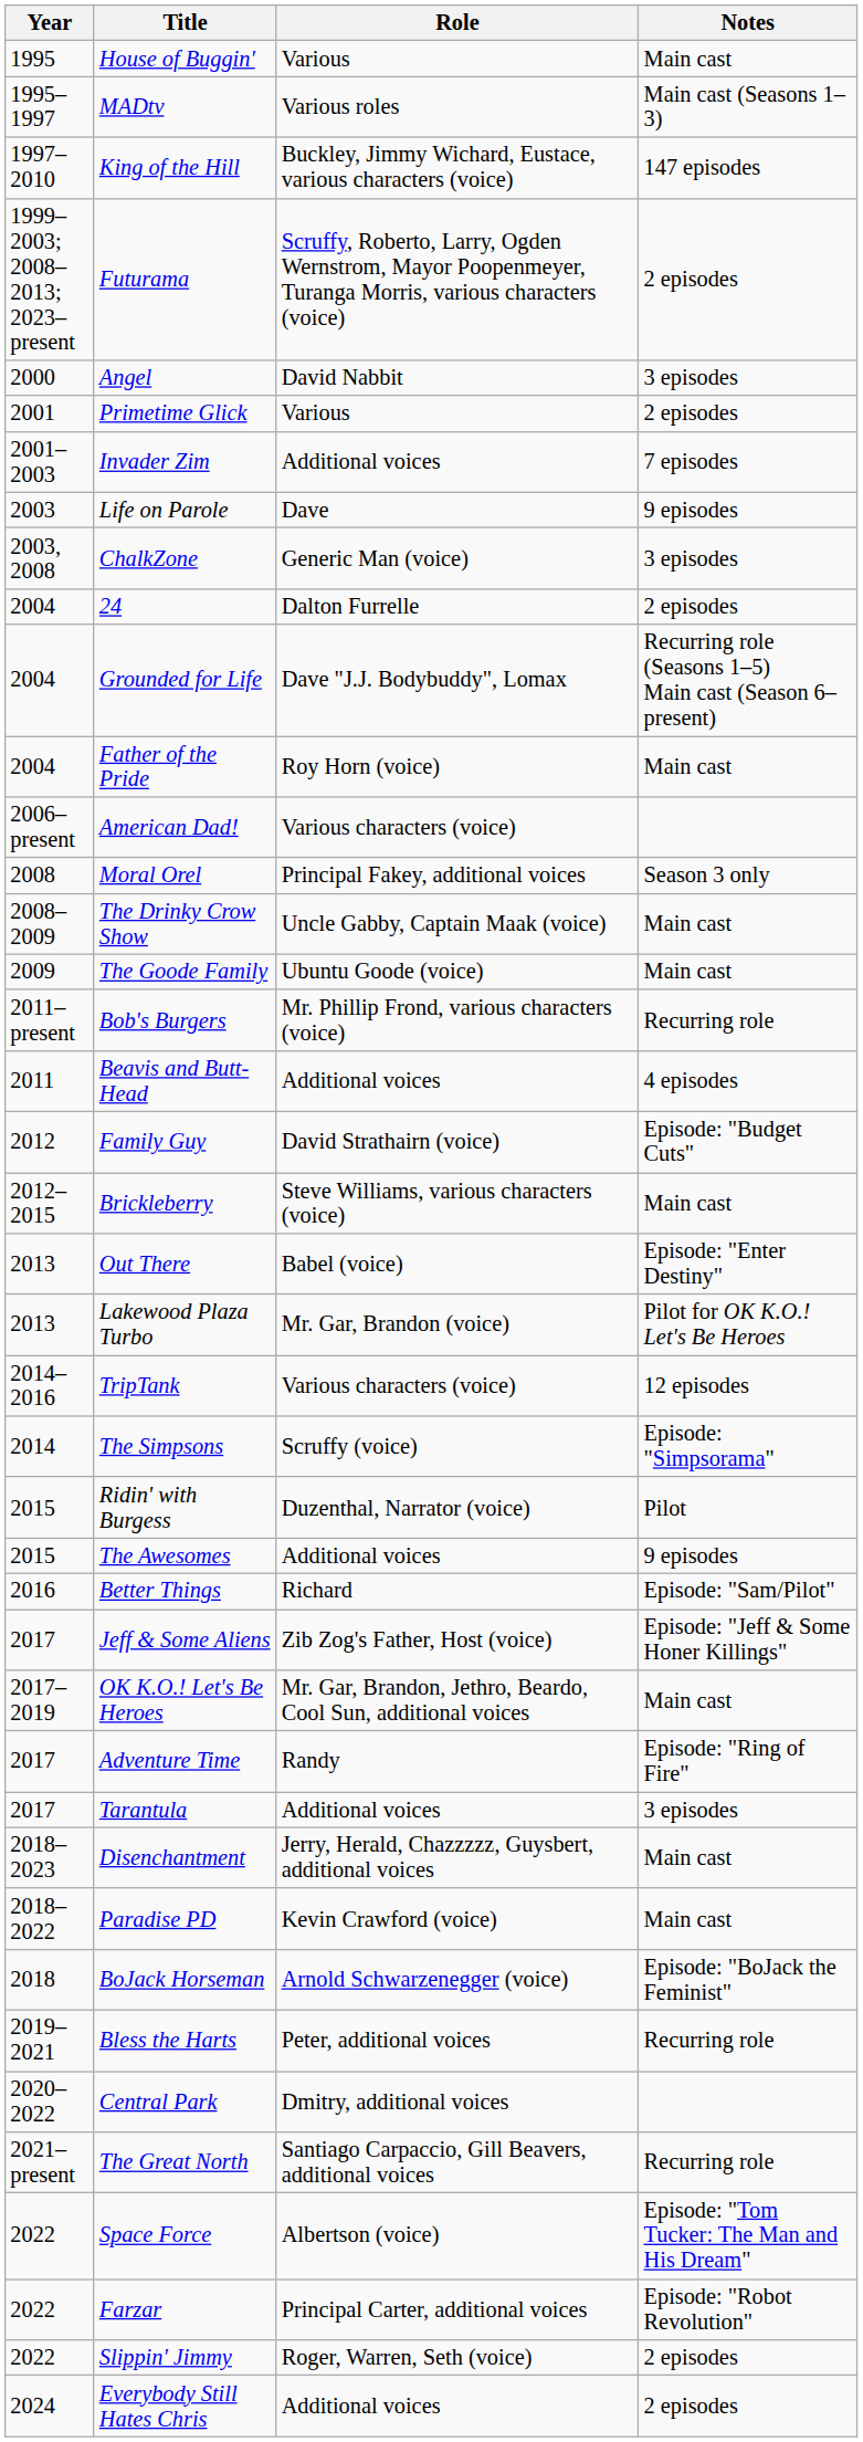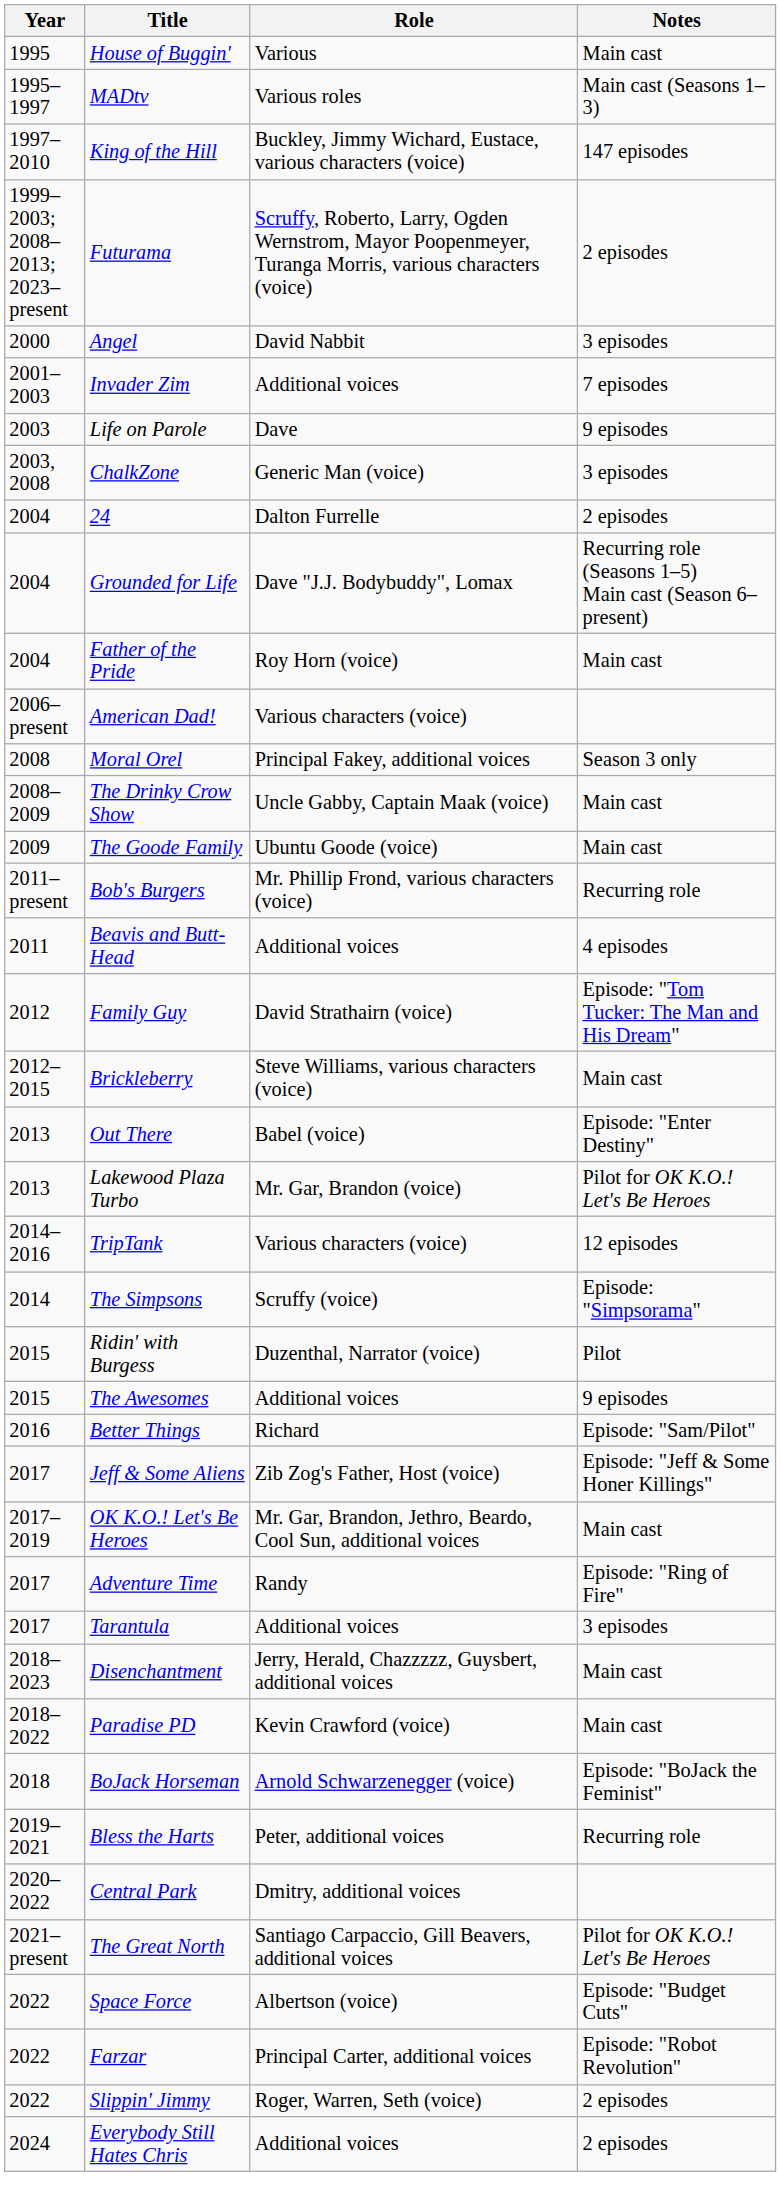 <table class = "wikitable sortable">
 <tr>
 <th>Year</th>
 <th>Title</th>
 <th>Role</th>
 <th class = "unsortable">Notes</th>
 </tr>
 <tr>
 <td>1995</td>
 <td><em><a href='#'>House of Buggin'</a></em></td>
 <td>Various</td>
 <td>Main cast</td>
 </tr>
 <tr>
 <td>1995–1997</td>
 <td><em><a href='#'>MADtv</a></em></td>
 <td>Various roles</td>
 <td>Main cast (Seasons 1–3)</td>
 </tr>
 <tr>
 <td>1997–2010</td>
 <td><em><a href='#'>King of the Hill</a></em></td>
 <td>Buckley, Jimmy Wichard, Eustace, various characters (voice)</td>
 <td>147 episodes</td>
 </tr>
 <tr>
 <td>1999–2003;<br>2008–2013;<br>2023–present</td>
 <td><em><a href='#'>Futurama</a></em></td>
 <td><a href='#'>Scruffy</a>, Roberto, Larry, Ogden Wernstrom, Mayor Poopenmeyer, Turanga Morris, various characters (voice)</td>
 <td>2 episodes</td>
 </tr>
 <tr>
 <td>2000</td>
 <td><em><a href='#'>Angel</a></em></td>
 <td>David Nabbit</td>
 <td>3 episodes</td>
-</tr>
-<tr>
-<td>2001</td>
-<td><em><a href='#'>Primetime Glick</a></em></td>
-<td>Various</td>
-<td>2 episodes</td>
 </tr>
 <tr>
 <td>2001–2003</td>
 <td><em><a href='#'>Invader Zim</a></em></td>
 <td>Additional voices</td>
 <td>7 episodes</td>
 </tr>
 <tr>
 <td>2003</td>
 <td><em>Life on Parole</em></td>
 <td>Dave</td>
 <td>9 episodes</td>
 </tr>
 <tr>
 <td>2003, 2008</td>
 <td><em><a href='#'>ChalkZone</a></em></td>
 <td>Generic Man (voice)</td>
 <td>3 episodes</td>
 </tr>
 <tr>
 <td>2004</td>
 <td><em><a href='#'>24</a></em></td>
 <td>Dalton Furrelle</td>
 <td>2 episodes</td>
 </tr>
 <tr>
 <td>2004</td>
 <td><em><a href='#'>Grounded for Life</a></em></td>
 <td>Dave "J.J. Bodybuddy", Lomax</td>
 <td>Recurring role (Seasons 1–5)<br>Main cast (Season 6–present)</td>
 </tr>
 <tr>
 <td>2004</td>
 <td><em><a href='#'>Father of the Pride</a></em></td>
 <td>Roy Horn (voice)</td>
 <td>Main cast</td>
 </tr>
 <tr>
 <td>2006–present</td>
 <td><em><a href='#'>American Dad!</a></em></td>
 <td>Various characters (voice)</td>
 <td></td>
 </tr>
 <tr>
 <td>2008</td>
 <td><em><a href='#'>Moral Orel</a></em></td>
 <td>Principal Fakey, additional voices</td>
 <td>Season 3 only</td>
 </tr>
 <tr>
 <td>2008–2009</td>
 <td><em><a href='#'>The Drinky Crow Show</a></em></td>
 <td>Uncle Gabby, Captain Maak (voice)</td>
 <td>Main cast</td>
 </tr>
 <tr>
 <td>2009</td>
 <td><em><a href='#'>The Goode Family</a></em></td>
 <td>Ubuntu Goode (voice)</td>
 <td>Main cast</td>
 </tr>
 <tr>
 <td>2011–present</td>
 <td><em><a href='#'>Bob's Burgers</a></em></td>
 <td>Mr. Phillip Frond, various characters (voice)</td>
 <td>Recurring role</td>
 </tr>
 <tr>
 <td>2011</td>
 <td><em><a href='#'>Beavis and Butt-Head</a></em></td>
 <td>Additional voices</td>
 <td>4 episodes</td>
 </tr>
 <tr>
 <td>2012</td>
 <td><em><a href='#'>Family Guy</a></em></td>
 <td>David Strathairn (voice)</td>
-<td>Episode: "Budget Cuts"</td>
+<td>Episode: "<a href='#'>Tom Tucker: The Man and His Dream</a>"</td>
 </tr>
 <tr>
 <td>2012–2015</td>
 <td><em><a href='#'>Brickleberry</a></em></td>
 <td>Steve Williams, various characters (voice)</td>
 <td>Main cast</td>
 </tr>
 <tr>
 <td>2013</td>
 <td><em><a href='#'>Out There</a></em></td>
 <td>Babel (voice)</td>
 <td>Episode: "Enter Destiny"</td>
 </tr>
 <tr>
 <td>2013</td>
 <td><em>Lakewood Plaza Turbo</em></td>
 <td>Mr. Gar, Brandon (voice)</td>
 <td>Pilot for <em>OK K.O.! Let's Be Heroes</em></td>
 </tr>
 <tr>
 <td>2014–2016</td>
 <td><em><a href='#'>TripTank</a></em></td>
 <td>Various characters (voice)</td>
 <td>12 episodes</td>
 </tr>
 <tr>
 <td>2014</td>
 <td><em><a href='#'>The Simpsons</a></em></td>
 <td>Scruffy (voice)</td>
 <td>Episode: "<a href='#'>Simpsorama</a>"</td>
 </tr>
 <tr>
 <td>2015</td>
 <td><em>Ridin' with Burgess</em></td>
 <td>Duzenthal, Narrator (voice)</td>
 <td>Pilot</td>
 </tr>
 <tr>
 <td>2015</td>
 <td><em><a href='#'>The Awesomes</a></em></td>
 <td>Additional voices</td>
 <td>9 episodes</td>
 </tr>
 <tr>
 <td>2016</td>
 <td><em><a href='#'>Better Things</a></em></td>
 <td>Richard</td>
 <td>Episode: "Sam/Pilot"</td>
 </tr>
 <tr>
 <td>2017</td>
 <td><em><a href='#'>Jeff & Some Aliens</a></em></td>
 <td>Zib Zog's Father, Host (voice)</td>
 <td>Episode: "Jeff & Some Honer Killings"</td>
 </tr>
 <tr>
 <td>2017–2019</td>
 <td><em><a href='#'>OK K.O.! Let's Be Heroes</a></em></td>
 <td>Mr. Gar, Brandon, Jethro, Beardo, Cool Sun, additional voices</td>
 <td>Main cast</td>
 </tr>
 <tr>
 <td>2017</td>
 <td><em><a href='#'>Adventure Time</a></em></td>
 <td>Randy</td>
 <td>Episode: "Ring of Fire"</td>
 </tr>
 <tr>
 <td>2017</td>
 <td><em><a href='#'>Tarantula</a></em></td>
 <td>Additional voices</td>
 <td>3 episodes</td>
 </tr>
 <tr>
 <td>2018–2023</td>
 <td><em><a href='#'>Disenchantment</a></em></td>
 <td>Jerry, Herald, Chazzzzz, Guysbert, additional voices</td>
 <td>Main cast</td>
 </tr>
 <tr>
 <td>2018–2022</td>
 <td><em><a href='#'>Paradise PD</a></em></td>
 <td>Kevin Crawford (voice)</td>
 <td>Main cast</td>
 </tr>
 <tr>
 <td>2018</td>
 <td><em><a href='#'>BoJack Horseman</a></em></td>
 <td><a href='#'>Arnold Schwarzenegger</a> (voice)</td>
 <td>Episode: "BoJack the Feminist"</td>
 </tr>
 <tr>
 <td>2019–2021</td>
 <td><em><a href='#'>Bless the Harts</a></em></td>
 <td>Peter, additional voices</td>
 <td>Recurring role</td>
 </tr>
 <tr>
 <td>2020–2022</td>
 <td><em><a href='#'>Central Park</a></em></td>
 <td>Dmitry, additional voices</td>
 <td></td>
 </tr>
 <tr>
 <td>2021–present</td>
 <td><em><a href='#'>The Great North</a></em></td>
 <td>Santiago Carpaccio, Gill Beavers, additional voices</td>
-<td>Recurring role</td>
+<td>Pilot for <em>OK K.O.! Let's Be Heroes</em></td>
 </tr>
 <tr>
 <td>2022</td>
 <td><em><a href='#'>Space Force</a></em></td>
 <td>Albertson (voice)</td>
-<td>Episode: "<a href='#'>Tom Tucker: The Man and His Dream</a>"</td>
+<td>Episode: "Budget Cuts"</td>
 </tr>
 <tr>
 <td>2022</td>
 <td><em><a href='#'>Farzar</a></em></td>
 <td>Principal Carter, additional voices</td>
 <td>Episode: "Robot Revolution"</td>
 </tr>
 <tr>
 <td>2022</td>
 <td><em><a href='#'>Slippin' Jimmy</a></em></td>
 <td>Roger, Warren, Seth (voice)</td>
 <td>2 episodes</td>
 </tr>
 <tr>
 <td>2024</td>
 <td><em><a href='#'>Everybody Still Hates Chris</a></em></td>
 <td>Additional voices</td>
 <td>2 episodes</td>
 </tr>
 </table>
